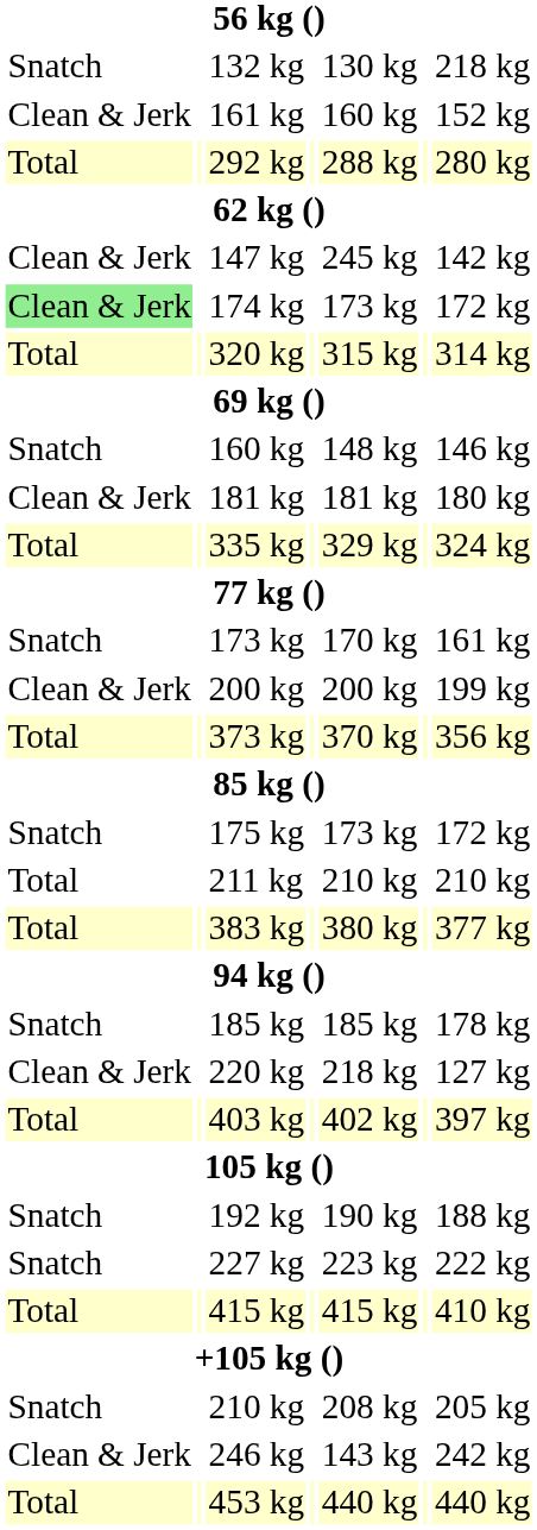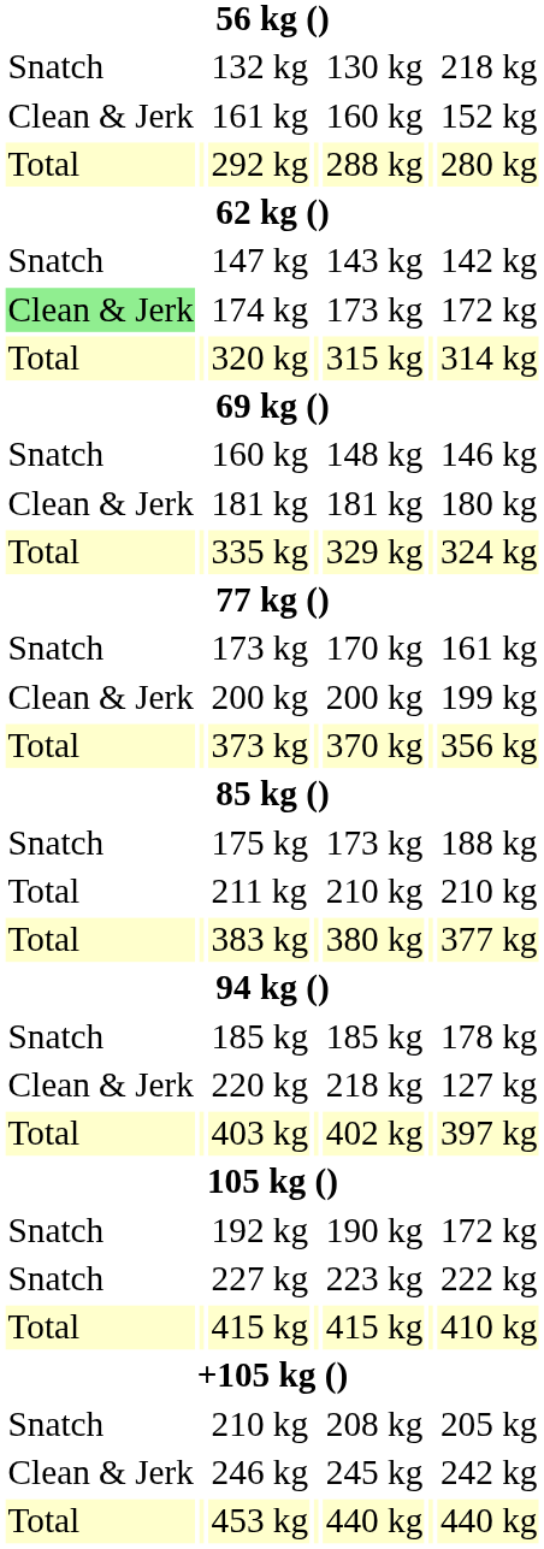 <table>
 <tr>
 <th colspan=7>56 kg ()</th>
 </tr>
 <tr>
 <td>Snatch</td>
 <td></td>
 <td>132 kg</td>
 <td></td>
 <td>130 kg</td>
 <td></td>
 <td>218 kg</td>
 </tr>
 <tr>
 <td>Clean & Jerk</td>
 <td></td>
 <td>161 kg</td>
 <td></td>
 <td>160 kg</td>
 <td></td>
 <td>152 kg</td>
 </tr>
 <tr bgcolor=ffffcc>
 <td>Total</td>
 <td></td>
 <td>292 kg</td>
 <td></td>
 <td>288 kg</td>
 <td></td>
 <td>280 kg</td>
 </tr>
 <tr>
 <th colspan=7>62 kg ()</th>
 </tr>
 <tr>
-<td>Clean & Jerk</td>
+<td>Snatch</td>
 <td></td>
 <td>147 kg</td>
 <td></td>
-<td>245 kg</td>
+<td>143 kg</td>
 <td></td>
 <td>142 kg</td>
 </tr>
 <tr>
 <td style="background: lightgreen;">Clean & Jerk</td>
 <td></td>
 <td>174 kg</td>
 <td></td>
 <td>173 kg</td>
 <td></td>
 <td>172 kg</td>
 </tr>
 <tr bgcolor=ffffcc>
 <td>Total</td>
 <td></td>
 <td>320 kg</td>
 <td></td>
 <td>315 kg</td>
 <td></td>
 <td>314 kg</td>
 </tr>
 <tr>
 <th colspan=7>69 kg ()</th>
 </tr>
 <tr>
 <td>Snatch</td>
 <td></td>
 <td>160 kg</td>
 <td></td>
 <td>148 kg</td>
 <td></td>
 <td>146 kg</td>
 </tr>
 <tr>
 <td>Clean & Jerk</td>
 <td></td>
 <td>181 kg</td>
 <td></td>
 <td>181 kg</td>
 <td></td>
 <td>180 kg</td>
 </tr>
 <tr bgcolor=ffffcc>
 <td>Total</td>
 <td></td>
 <td>335 kg</td>
 <td></td>
 <td>329 kg</td>
 <td></td>
 <td>324 kg</td>
 </tr>
 <tr>
 <th colspan=7>77 kg ()</th>
 </tr>
 <tr>
 <td>Snatch</td>
 <td></td>
 <td>173 kg</td>
 <td></td>
 <td>170 kg</td>
 <td></td>
 <td>161 kg</td>
 </tr>
 <tr>
 <td>Clean & Jerk</td>
 <td></td>
 <td>200 kg</td>
 <td></td>
 <td>200 kg</td>
 <td></td>
 <td>199 kg</td>
 </tr>
 <tr bgcolor=ffffcc>
 <td>Total</td>
 <td></td>
 <td>373 kg</td>
 <td></td>
 <td>370 kg</td>
 <td></td>
 <td>356 kg</td>
 </tr>
 <tr>
 <th colspan=7>85 kg ()</th>
 </tr>
 <tr>
 <td>Snatch</td>
 <td></td>
 <td>175 kg</td>
 <td></td>
 <td>173 kg</td>
 <td></td>
-<td>172 kg</td>
+<td>188 kg</td>
 </tr>
 <tr>
 <td>Total</td>
 <td></td>
 <td>211 kg</td>
 <td></td>
 <td>210 kg</td>
 <td></td>
 <td>210 kg</td>
 </tr>
 <tr bgcolor=ffffcc>
 <td>Total</td>
 <td></td>
 <td>383 kg</td>
 <td></td>
 <td>380 kg</td>
 <td></td>
 <td>377 kg</td>
 </tr>
 <tr>
 <th colspan=7>94 kg ()</th>
 </tr>
 <tr>
 <td>Snatch</td>
 <td></td>
 <td>185 kg</td>
 <td></td>
 <td>185 kg</td>
 <td></td>
 <td>178 kg</td>
 </tr>
 <tr>
 <td>Clean & Jerk</td>
 <td></td>
 <td>220 kg</td>
 <td></td>
 <td>218 kg</td>
 <td></td>
 <td>127 kg</td>
 </tr>
 <tr bgcolor=ffffcc>
 <td>Total</td>
 <td></td>
 <td>403 kg</td>
 <td></td>
 <td>402 kg</td>
 <td></td>
 <td>397 kg</td>
 </tr>
 <tr>
 <th colspan=7>105 kg ()</th>
 </tr>
 <tr>
 <td>Snatch</td>
 <td></td>
 <td>192 kg</td>
 <td></td>
 <td>190 kg</td>
 <td></td>
-<td>188 kg</td>
+<td>172 kg</td>
 </tr>
 <tr>
 <td>Snatch</td>
 <td></td>
 <td>227 kg</td>
 <td></td>
 <td>223 kg</td>
 <td></td>
 <td>222 kg</td>
 </tr>
 <tr bgcolor=ffffcc>
 <td>Total</td>
 <td></td>
 <td>415 kg</td>
 <td></td>
 <td>415 kg</td>
 <td></td>
 <td>410 kg</td>
 </tr>
 <tr>
 <th colspan=7>+105 kg ()</th>
 </tr>
 <tr>
 <td>Snatch</td>
 <td></td>
 <td>210 kg</td>
 <td></td>
 <td>208 kg</td>
 <td></td>
 <td>205 kg</td>
 </tr>
 <tr>
 <td>Clean & Jerk</td>
 <td></td>
 <td>246 kg</td>
 <td></td>
-<td>143 kg</td>
+<td>245 kg</td>
 <td></td>
 <td>242 kg</td>
 </tr>
 <tr bgcolor=ffffcc>
 <td>Total</td>
 <td></td>
 <td>453 kg</td>
 <td></td>
 <td>440 kg</td>
 <td></td>
 <td>440 kg</td>
 </tr>
 </table>
